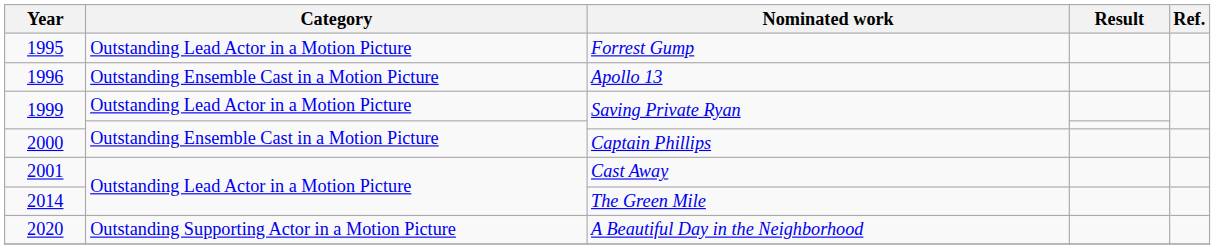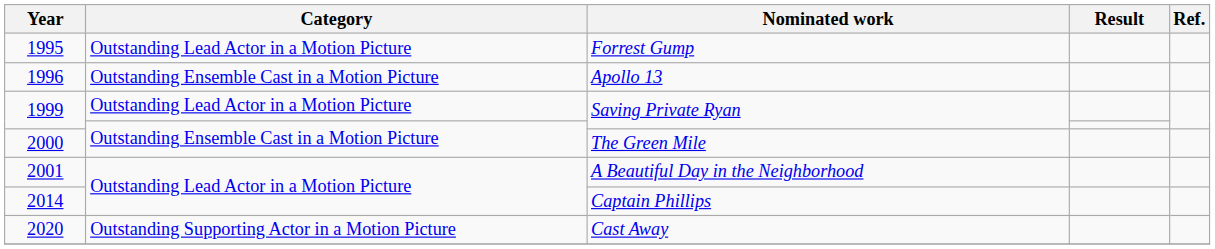 <table class=wikitable>
 <tr>
 <th scope="col" style="width:4em;">Year</th>
 <th scope="col" style="width:27em;">Category</th>
 <th scope="col" style="width:26em;">Nominated work</th>
 <th scope="col" style="width:5em;">Result</th>
 <th>Ref.</th>
 </tr>
 <tr>
 <td style="text-align:center;"><a href='#'>1995</a></td>
 <td><a href='#'>Outstanding Lead Actor in a Motion Picture</a></td>
 <td><em><a href='#'>Forrest Gump</a></em></td>
 <td></td>
 <td style="text-align:center;"></td>
 </tr>
 <tr>
 <td style="text-align:center;"><a href='#'>1996</a></td>
 <td rowspan=1><a href='#'>Outstanding Ensemble Cast in a Motion Picture</a></td>
 <td><em><a href='#'>Apollo 13</a></em></td>
 <td></td>
 <td style="text-align:center;"></td>
 </tr>
 <tr>
 <td style="text-align:center;", rowspan=2><a href='#'>1999</a></td>
 <td><a href='#'>Outstanding Lead Actor in a Motion Picture</a></td>
 <td rowspan=2><em><a href='#'>Saving Private Ryan</a></em></td>
 <td></td>
 <td style="text-align:center;", rowspan=2></td>
 </tr>
 <tr>
 <td rowspan=2><a href='#'>Outstanding Ensemble Cast in a Motion Picture</a></td>
 <td></td>
 </tr>
 <tr>
 <td style="text-align:center;"><a href='#'>2000</a></td>
-<td><em><a href='#'>Captain Phillips</a></em></td>
+<td><em><a href='#'>The Green Mile</a></em></td>
 <td></td>
 <td style="text-align:center;"></td>
 </tr>
 <tr>
 <td style="text-align:center;"><a href='#'>2001</a></td>
 <td rowspan=2><a href='#'>Outstanding Lead Actor in a Motion Picture</a></td>
-<td><em><a href='#'>Cast Away</a></em></td>
+<td><em><a href='#'>A Beautiful Day in the Neighborhood</a></em></td>
 <td></td>
 <td style="text-align:center;"></td>
 </tr>
 <tr>
 <td style="text-align:center;"><a href='#'>2014</a></td>
-<td><em><a href='#'>The Green Mile</a></em></td>
+<td><em><a href='#'>Captain Phillips</a></em></td>
 <td></td>
 <td style="text-align:center;"></td>
 </tr>
 <tr>
 <td style="text-align:center;"><a href='#'>2020</a></td>
 <td><a href='#'>Outstanding Supporting Actor in a Motion Picture</a></td>
-<td><em><a href='#'>A Beautiful Day in the Neighborhood</a></em></td>
+<td><em><a href='#'>Cast Away</a></em></td>
 <td></td>
 <td style="text-align:center;"></td>
 </tr>
 <tr>
 </tr>
 </table>
